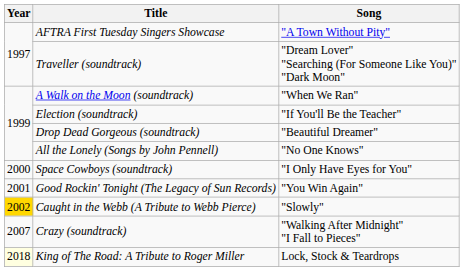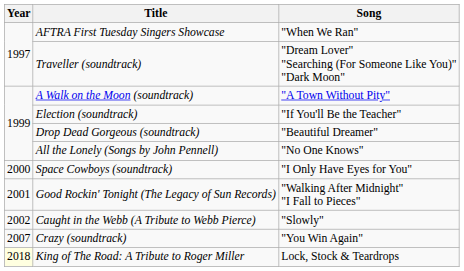 <table class="wikitable">
 <tr>
 <th>Year</th>
 <th>Title</th>
 <th>Song</th>
 </tr>
 <tr>
 <td rowspan=2>1997</td>
 <td><em>AFTRA First Tuesday Singers Showcase</em></td>
-<td><a href='#'>"A Town Without Pity"</a></td>
+<td>"When We Ran"</td>
 </tr>
 <tr>
 <td><em>Traveller (soundtrack)</em></td>
 <td>"Dream Lover"<br>"Searching (For Someone Like You)"<br>"Dark Moon"</td>
 </tr>
 <tr>
 <td rowspan=4>1999</td>
 <td><em><a href='#'>A Walk on the Moon</a> (soundtrack)</em></td>
-<td>"When We Ran"</td>
+<td><a href='#'>"A Town Without Pity"</a></td>
 </tr>
 <tr>
 <td><em>Election (soundtrack)</em></td>
 <td>"If You'll Be the Teacher"</td>
 </tr>
 <tr>
 <td><em>Drop Dead Gorgeous (soundtrack)</em></td>
 <td>"Beautiful Dreamer"</td>
 </tr>
 <tr>
 <td><em>All the Lonely (Songs by John Pennell)</em></td>
 <td>"No One Knows"</td>
 </tr>
 <tr>
 <td>2000</td>
 <td><em>Space Cowboys (soundtrack)</em></td>
 <td>"I Only Have Eyes for You"</td>
 </tr>
 <tr>
 <td>2001</td>
 <td><em>Good Rockin' Tonight (The Legacy of Sun Records)</em></td>
-<td>"You Win Again"</td>
+<td>"Walking After Midnight"<br>"I Fall to Pieces"</td>
 </tr>
 <tr>
-<td style="background: gold;">2002</td>
+<td>2002</td>
 <td><em>Caught in the Webb (A Tribute to Webb Pierce)</em></td>
 <td>"Slowly"</td>
 </tr>
 <tr>
 <td>2007</td>
 <td><em>Crazy (soundtrack)</em></td>
-<td>"Walking After Midnight"<br>"I Fall to Pieces"</td>
+<td>"You Win Again"</td>
 </tr>
 <tr>
 <td style="background: lightyellow;">2018</td>
 <td><em>King of The Road: A Tribute to Roger Miller</em></td>
 <td>Lock, Stock & Teardrops</td>
 </tr>
 </table>
